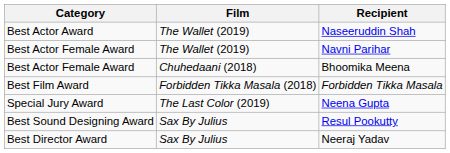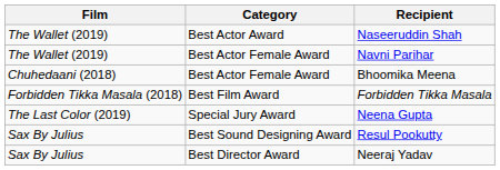 <table class="wikitable">
 <tr>
+<th>Film</th>
 <th>Category</th>
-<th>Film</th>
 <th>Recipient</th>
 </tr>
 <tr>
+<td><em>The Wallet</em> (2019)</td>
 <td>Best Actor Award</td>
-<td><em>The Wallet</em> (2019)</td>
 <td><a href='#'>Naseeruddin Shah</a></td>
 </tr>
 <tr>
+<td><em>The Wallet</em> (2019)</td>
 <td>Best Actor Female Award</td>
-<td><em>The Wallet</em> (2019)</td>
 <td><a href='#'>Navni Parihar</a></td>
 </tr>
 <tr>
+<td><em>Chuhedaani</em> (2018)</td>
 <td>Best Actor Female Award</td>
-<td><em>Chuhedaani</em> (2018)</td>
 <td>Bhoomika Meena</td>
 </tr>
 <tr>
+<td><em>Forbidden Tikka Masala</em> (2018)</td>
 <td>Best Film Award</td>
-<td><em>Forbidden Tikka Masala</em> (2018)</td>
 <td><em>Forbidden Tikka Masala</em></td>
 </tr>
 <tr>
+<td><em>The Last Color</em> (2019)</td>
 <td>Special Jury Award</td>
-<td><em>The Last Color</em> (2019)</td>
 <td><a href='#'>Neena Gupta</a></td>
 </tr>
 <tr>
+<td><em>Sax By Julius</em></td>
 <td>Best Sound Designing Award</td>
-<td><em>Sax By Julius</em></td>
 <td><a href='#'>Resul Pookutty</a></td>
 </tr>
 <tr>
+<td><em>Sax By Julius</em></td>
 <td>Best Director Award</td>
-<td><em>Sax By Julius</em></td>
 <td>Neeraj Yadav</td>
 </tr>
 </table>
